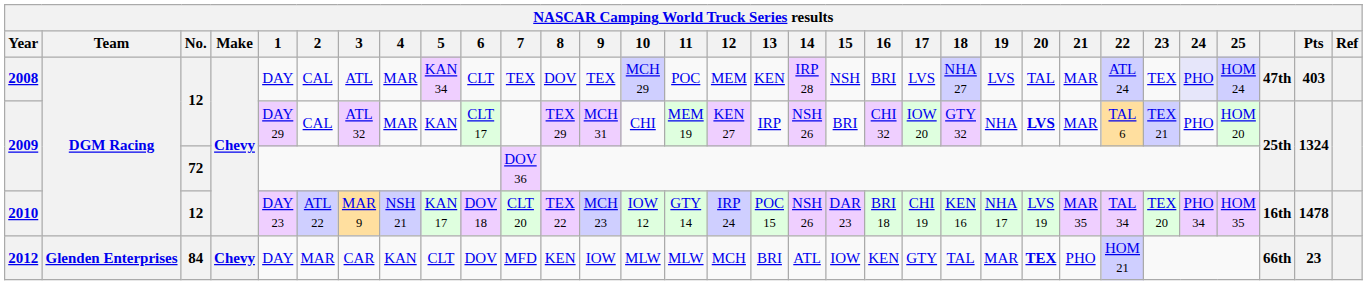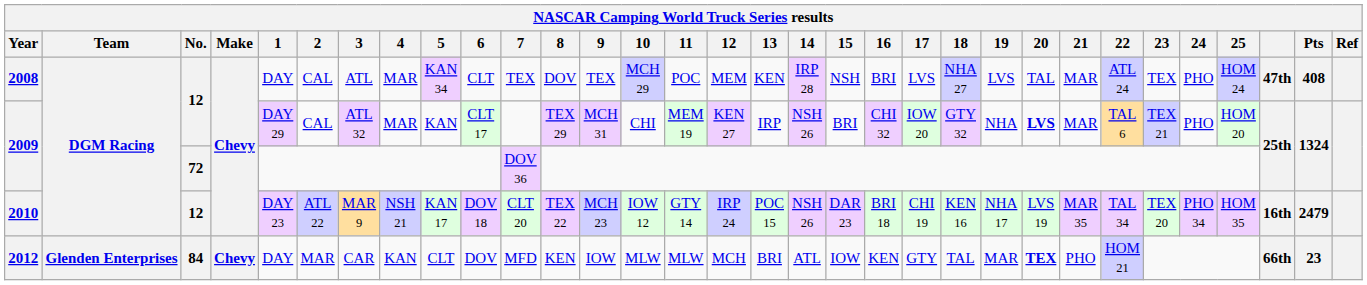 <table class="wikitable" style="text-align:center; font-size:75%">
 <tr>
 <th colspan=45><a href='#'>NASCAR Camping World Truck Series</a> results</th>
 </tr>
 <tr>
 <th>Year</th>
 <th>Team</th>
 <th>No.</th>
 <th>Make</th>
 <th>1</th>
 <th>2</th>
 <th>3</th>
 <th>4</th>
 <th>5</th>
 <th>6</th>
 <th>7</th>
 <th>8</th>
 <th>9</th>
 <th>10</th>
 <th>11</th>
 <th>12</th>
 <th>13</th>
 <th>14</th>
 <th>15</th>
 <th>16</th>
 <th>17</th>
 <th>18</th>
 <th>19</th>
 <th>20</th>
 <th>21</th>
 <th>22</th>
 <th>23</th>
 <th>24</th>
 <th>25</th>
 <th></th>
 <th>Pts</th>
 <th>Ref</th>
 </tr>
 <tr>
 <th><a href='#'>2008</a></th>
 <th rowspan=4><a href='#'>DGM Racing</a></th>
 <th rowspan=2>12</th>
 <th rowspan=4><a href='#'>Chevy</a></th>
 <td><a href='#'>DAY</a></td>
 <td><a href='#'>CAL</a></td>
 <td><a href='#'>ATL</a></td>
 <td><a href='#'>MAR</a></td>
 <td style="background:#EFCFFF;"><a href='#'>KAN</a><br><small>34</small></td>
 <td><a href='#'>CLT</a></td>
 <td><a href='#'>TEX</a></td>
 <td><a href='#'>DOV</a></td>
 <td><a href='#'>TEX</a></td>
 <td style="background:#CFCFFF;"><a href='#'>MCH</a><br><small>29</small></td>
 <td><a href='#'>POC</a></td>
 <td><a href='#'>MEM</a></td>
 <td><a href='#'>KEN</a></td>
 <td style="background:#EFCFFF;"><a href='#'>IRP</a><br><small>28</small></td>
 <td><a href='#'>NSH</a></td>
 <td><a href='#'>BRI</a></td>
 <td><a href='#'>LVS</a></td>
 <td style="background:#CFCFFF;"><a href='#'>NHA</a><br><small>27</small></td>
 <td><a href='#'>LVS</a></td>
 <td><a href='#'>TAL</a></td>
 <td><a href='#'>MAR</a></td>
 <td style="background:#CFCFFF;"><a href='#'>ATL</a><br><small>24</small></td>
 <td><a href='#'>TEX</a></td>
-<td style="background: lavender;"><a href='#'>PHO</a></td>
+<td><a href='#'>PHO</a></td>
 <td style="background:#CFCFFF;"><a href='#'>HOM</a><br><small>24</small></td>
 <th>47th</th>
-<th>403</th>
+<th>408</th>
 <th></th>
 </tr>
 <tr>
 <th rowspan=2><a href='#'>2009</a></th>
 <td style="background:#EFCFFF;"><a href='#'>DAY</a><br><small>29</small></td>
 <td><a href='#'>CAL</a></td>
 <td style="background:#EFCFFF;"><a href='#'>ATL</a><br><small>32</small></td>
 <td><a href='#'>MAR</a></td>
 <td><a href='#'>KAN</a></td>
 <td style="background:#DFFFDF;"><a href='#'>CLT</a><br><small>17</small></td>
 <td></td>
 <td style="background:#EFCFFF;"><a href='#'>TEX</a><br><small>29</small></td>
 <td style="background:#EFCFFF;"><a href='#'>MCH</a><br><small>31</small></td>
 <td><a href='#'>CHI</a></td>
 <td style="background:#DFFFDF;"><a href='#'>MEM</a><br><small>19</small></td>
 <td style="background:#EFCFFF;"><a href='#'>KEN</a><br><small>27</small></td>
 <td><a href='#'>IRP</a></td>
 <td style="background:#EFCFFF;"><a href='#'>NSH</a><br><small>26</small></td>
 <td><a href='#'>BRI</a></td>
 <td style="background:#EFCFFF;"><a href='#'>CHI</a><br><small>32</small></td>
 <td style="background:#DFFFDF;"><a href='#'>IOW</a><br><small>20</small></td>
 <td style="background:#EFCFFF;"><a href='#'>GTY</a><br><small>32</small></td>
 <td><a href='#'>NHA</a></td>
 <td><strong><a href='#'>LVS</a></strong></td>
 <td><a href='#'>MAR</a></td>
 <td style="background:#FFDF9F;"><a href='#'>TAL</a><br><small>6</small></td>
 <td style="background:#CFCFFF;"><a href='#'>TEX</a><br><small>21</small></td>
 <td><a href='#'>PHO</a></td>
 <td style="background:#DFFFDF;"><a href='#'>HOM</a><br><small>20</small></td>
 <th rowspan=2>25th</th>
 <th rowspan=2>1324</th>
 <th rowspan=2></th>
 </tr>
 <tr>
 <th>72</th>
 <td colspan=6></td>
 <td style="background:#EFCFFF;"><a href='#'>DOV</a><br><small>36</small></td>
 <td colspan=18></td>
 </tr>
 <tr>
 <th><a href='#'>2010</a></th>
 <th>12</th>
 <td style="background:#EFCFFF;"><a href='#'>DAY</a><br><small>23</small></td>
 <td style="background:#CFCFFF;"><a href='#'>ATL</a><br><small>22</small></td>
 <td style="background:#FFDF9F;"><a href='#'>MAR</a><br><small>9</small></td>
 <td style="background:#CFCFFF;"><a href='#'>NSH</a><br><small>21</small></td>
 <td style="background:#DFFFDF;"><a href='#'>KAN</a><br><small>17</small></td>
 <td style="background:#EFCFFF;"><a href='#'>DOV</a><br><small>18</small></td>
 <td style="background:#DFFFDF;"><a href='#'>CLT</a><br><small>20</small></td>
 <td style="background:#EFCFFF;"><a href='#'>TEX</a><br><small>22</small></td>
 <td style="background:#CFCFFF;"><a href='#'>MCH</a><br><small>23</small></td>
 <td style="background:#DFFFDF;"><a href='#'>IOW</a><br><small>12</small></td>
 <td style="background:#DFFFDF;"><a href='#'>GTY</a><br><small>14</small></td>
 <td style="background:#CFCFFF;"><a href='#'>IRP</a><br><small>24</small></td>
 <td style="background:#DFFFDF;"><a href='#'>POC</a><br><small>15</small></td>
 <td style="background:#EFCFFF;"><a href='#'>NSH</a><br><small>26</small></td>
 <td style="background:#EFCFFF;"><a href='#'>DAR</a><br><small>23</small></td>
 <td style="background:#DFFFDF;"><a href='#'>BRI</a><br><small>18</small></td>
 <td style="background:#DFFFDF;"><a href='#'>CHI</a><br><small>19</small></td>
 <td style="background:#DFFFDF;"><a href='#'>KEN</a><br><small>16</small></td>
 <td style="background:#DFFFDF;"><a href='#'>NHA</a><br><small>17</small></td>
 <td style="background:#DFFFDF;"><a href='#'>LVS</a><br><small>19</small></td>
 <td style="background:#EFCFFF;"><a href='#'>MAR</a><br><small>35</small></td>
 <td style="background:#EFCFFF;"><a href='#'>TAL</a><br><small>34</small></td>
 <td style="background:#DFFFDF;"><a href='#'>TEX</a><br><small>20</small></td>
 <td style="background:#EFCFFF;"><a href='#'>PHO</a><br><small>34</small></td>
 <td style="background:#EFCFFF;"><a href='#'>HOM</a><br><small>35</small></td>
 <th>16th</th>
-<th>1478</th>
+<th>2479</th>
 <th></th>
 </tr>
 <tr>
 <th><a href='#'>2012</a></th>
 <th><a href='#'>Glenden Enterprises</a></th>
 <th>84</th>
 <th><a href='#'>Chevy</a></th>
 <td><a href='#'>DAY</a></td>
 <td><a href='#'>MAR</a></td>
 <td><a href='#'>CAR</a></td>
 <td><a href='#'>KAN</a></td>
 <td><a href='#'>CLT</a></td>
 <td><a href='#'>DOV</a></td>
 <td><a href='#'>MFD</a></td>
 <td><a href='#'>KEN</a></td>
 <td><a href='#'>IOW</a></td>
 <td><a href='#'>MLW</a></td>
 <td><a href='#'>MLW</a></td>
 <td><a href='#'>MCH</a></td>
 <td><a href='#'>BRI</a></td>
 <td><a href='#'>ATL</a></td>
 <td><a href='#'>IOW</a></td>
 <td><a href='#'>KEN</a></td>
 <td><a href='#'>GTY</a></td>
 <td><a href='#'>TAL</a></td>
 <td><a href='#'>MAR</a></td>
 <td><strong><a href='#'>TEX</a></strong></td>
 <td><a href='#'>PHO</a></td>
 <td style="background:#CFCFFF;"><a href='#'>HOM</a><br><small>21</small></td>
 <td colspan=3></td>
 <th>66th</th>
 <th>23</th>
 <th></th>
 </tr>
 </table>
